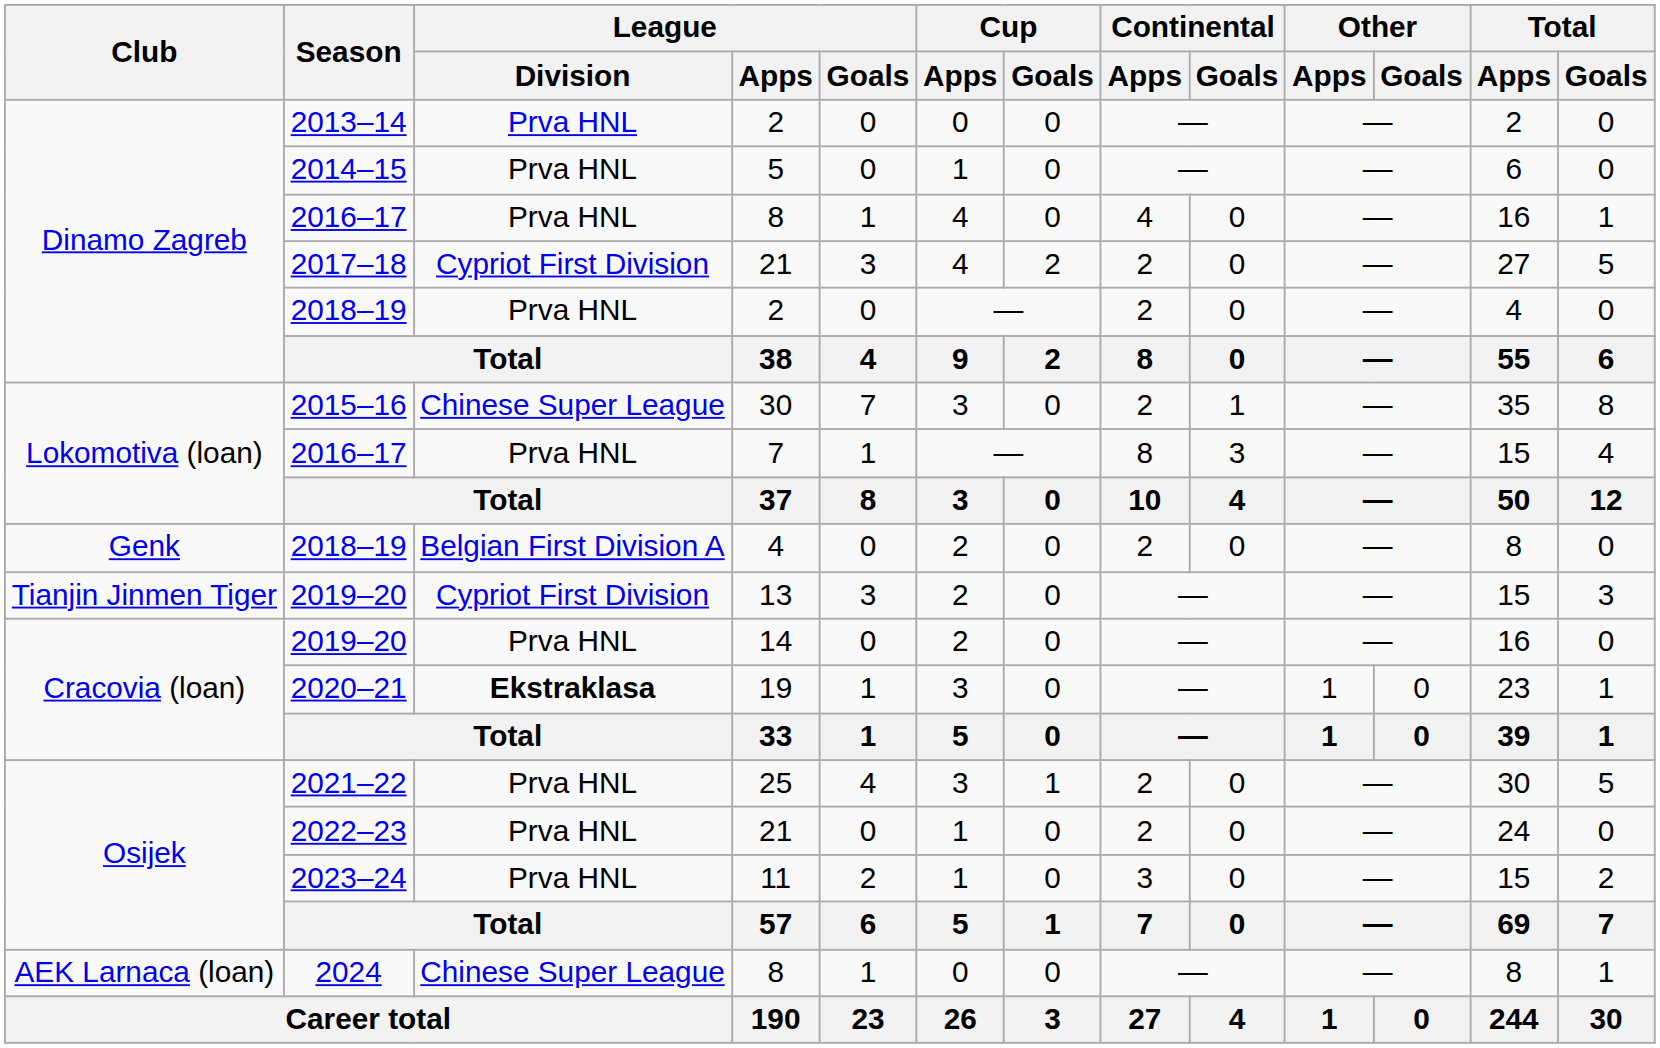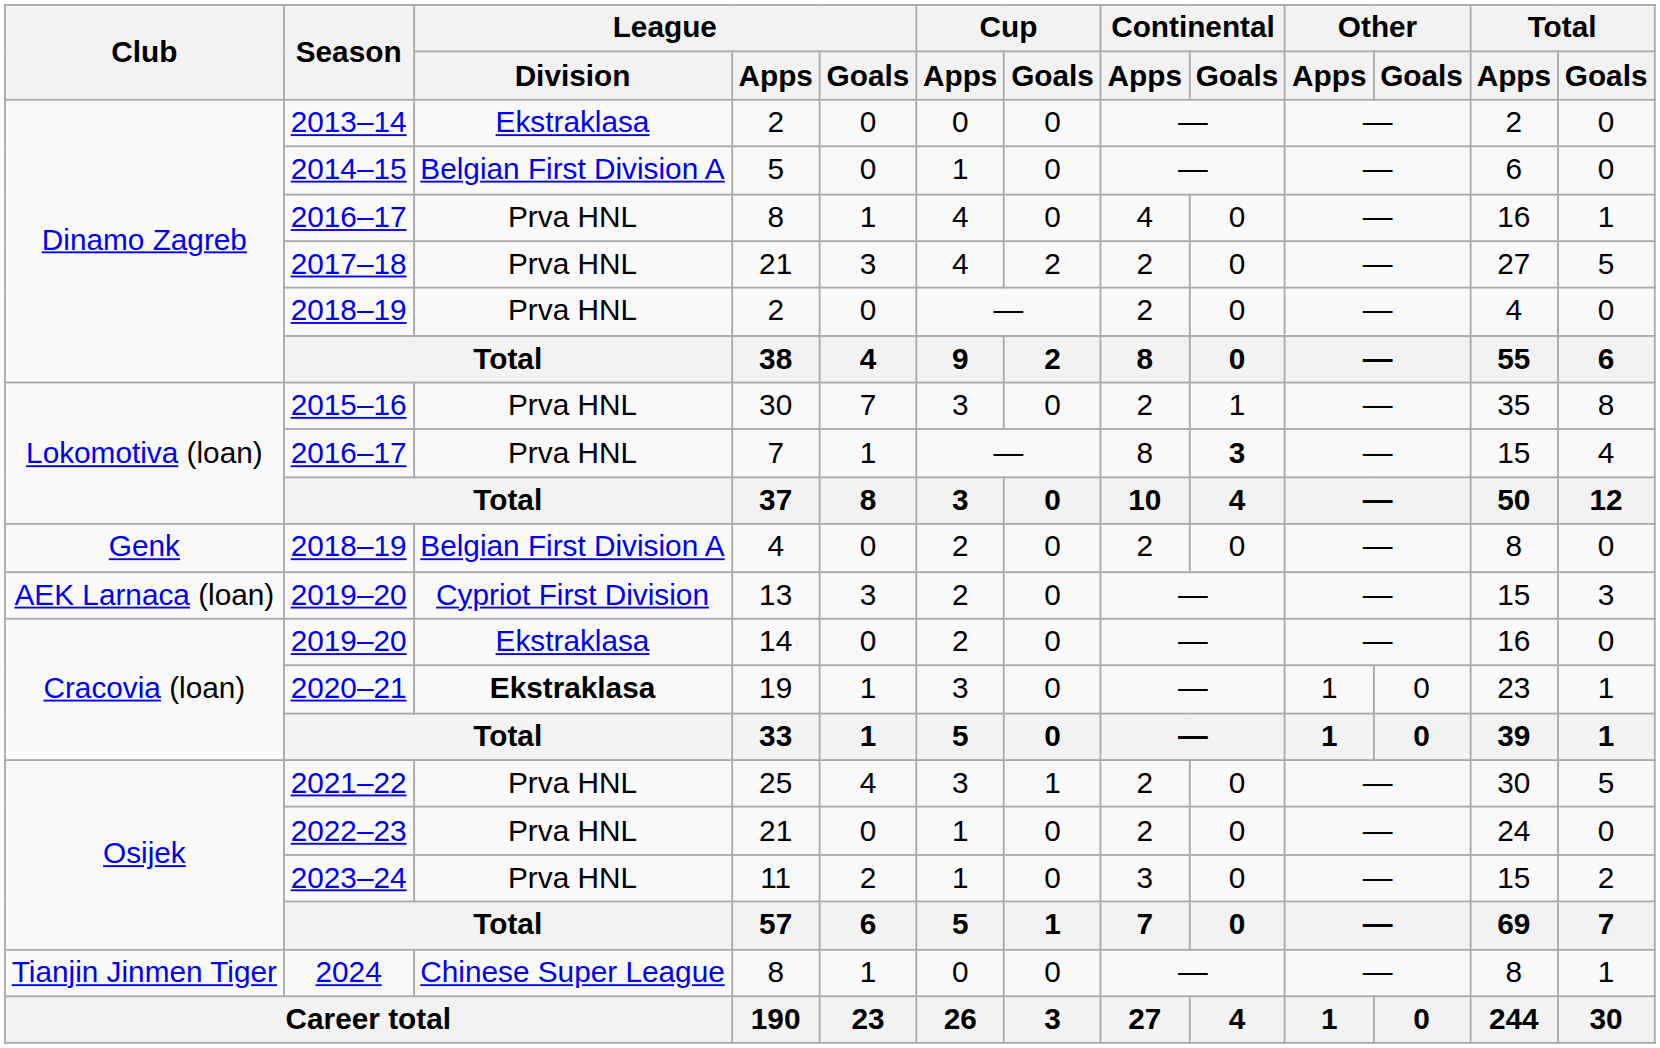 <table class="wikitable" style="text-align:center">
 <tr>
 <th rowspan="2">Club</th>
 <th rowspan="2">Season</th>
 <th colspan="3">League</th>
 <th colspan="2">Cup</th>
 <th colspan="2">Continental</th>
 <th colspan="2">Other</th>
 <th colspan="2">Total</th>
 </tr>
 <tr>
 <th>Division</th>
 <th>Apps</th>
 <th>Goals</th>
 <th>Apps</th>
 <th>Goals</th>
 <th>Apps</th>
 <th>Goals</th>
 <th>Apps</th>
 <th>Goals</th>
 <th>Apps</th>
 <th>Goals</th>
 </tr>
 <tr>
 <td rowspan="6"><a href='#'>Dinamo Zagreb</a></td>
 <td><a href='#'>2013–14</a></td>
-<td><a href='#'>Prva HNL</a></td>
+<td><a href='#'>Ekstraklasa</a></td>
 <td>2</td>
 <td>0</td>
 <td>0</td>
 <td>0</td>
 <td colspan="2">—</td>
 <td colspan="2">—</td>
 <td>2</td>
 <td>0</td>
 </tr>
 <tr>
 <td><a href='#'>2014–15</a></td>
-<td>Prva HNL</td>
+<td><a href='#'>Belgian First Division A</a></td>
 <td>5</td>
 <td>0</td>
 <td>1</td>
 <td>0</td>
 <td colspan="2">—</td>
 <td colspan="2">—</td>
 <td>6</td>
 <td>0</td>
 </tr>
 <tr>
 <td><a href='#'>2016–17</a></td>
 <td>Prva HNL</td>
 <td>8</td>
 <td>1</td>
 <td>4</td>
 <td>0</td>
 <td>4</td>
 <td>0</td>
 <td colspan="2">—</td>
 <td>16</td>
 <td>1</td>
 </tr>
 <tr>
 <td><a href='#'>2017–18</a></td>
-<td><a href='#'>Cypriot First Division</a></td>
+<td>Prva HNL</td>
 <td>21</td>
 <td>3</td>
 <td>4</td>
 <td>2</td>
 <td>2</td>
 <td>0</td>
 <td colspan="2">—</td>
 <td>27</td>
 <td>5</td>
 </tr>
 <tr>
 <td><a href='#'>2018–19</a></td>
 <td>Prva HNL</td>
 <td>2</td>
 <td>0</td>
 <td colspan="2">—</td>
 <td>2</td>
 <td>0</td>
 <td colspan="2">—</td>
 <td>4</td>
 <td>0</td>
 </tr>
 <tr>
 <th colspan="2">Total</th>
 <th>38</th>
 <th>4</th>
 <th>9</th>
 <th>2</th>
 <th>8</th>
 <th>0</th>
 <th colspan="2">—</th>
 <th>55</th>
 <th>6</th>
 </tr>
 <tr>
 <td rowspan="3"><a href='#'>Lokomotiva</a> (loan)</td>
 <td><a href='#'>2015–16</a></td>
-<td><a href='#'>Chinese Super League</a></td>
+<td>Prva HNL</td>
 <td>30</td>
 <td>7</td>
 <td>3</td>
 <td>0</td>
 <td>2</td>
 <td>1</td>
 <td colspan="2">—</td>
 <td>35</td>
 <td>8</td>
 </tr>
 <tr>
 <td><a href='#'>2016–17</a></td>
 <td>Prva HNL</td>
 <td>7</td>
 <td>1</td>
 <td colspan="2">—</td>
 <td>8</td>
-<td>3</td>
+<td><strong>3</strong></td>
 <td colspan="2">—</td>
 <td>15</td>
 <td>4</td>
 </tr>
 <tr>
 <th colspan="2">Total</th>
 <th>37</th>
 <th>8</th>
 <th>3</th>
 <th>0</th>
 <th>10</th>
 <th>4</th>
 <th colspan="2">—</th>
 <th>50</th>
 <th>12</th>
 </tr>
 <tr>
 <td><a href='#'>Genk</a></td>
 <td><a href='#'>2018–19</a></td>
 <td><a href='#'>Belgian First Division A</a></td>
 <td>4</td>
 <td>0</td>
 <td>2</td>
 <td>0</td>
 <td>2</td>
 <td>0</td>
 <td colspan="2">—</td>
 <td>8</td>
 <td>0</td>
 </tr>
 <tr>
-<td><a href='#'>Tianjin Jinmen Tiger</a></td>
+<td><a href='#'>AEK Larnaca</a> (loan)</td>
 <td><a href='#'>2019–20</a></td>
 <td><a href='#'>Cypriot First Division</a></td>
 <td>13</td>
 <td>3</td>
 <td>2</td>
 <td>0</td>
 <td colspan="2">—</td>
 <td colspan="2">—</td>
 <td>15</td>
 <td>3</td>
 </tr>
 <tr>
 <td rowspan="3"><a href='#'>Cracovia</a> (loan)</td>
 <td><a href='#'>2019–20</a></td>
-<td>Prva HNL</td>
+<td><a href='#'>Ekstraklasa</a></td>
 <td>14</td>
 <td>0</td>
 <td>2</td>
 <td>0</td>
 <td colspan="2">—</td>
 <td colspan="2">—</td>
 <td>16</td>
 <td>0</td>
 </tr>
 <tr>
 <td><a href='#'>2020–21</a></td>
 <td><strong>Ekstraklasa</strong></td>
 <td>19</td>
 <td>1</td>
 <td>3</td>
 <td>0</td>
 <td colspan="2">—</td>
 <td>1</td>
 <td>0</td>
 <td>23</td>
 <td>1</td>
 </tr>
 <tr>
 <th colspan="2">Total</th>
 <th>33</th>
 <th>1</th>
 <th>5</th>
 <th>0</th>
 <th colspan="2">—</th>
 <th>1</th>
 <th>0</th>
 <th>39</th>
 <th>1</th>
 </tr>
 <tr>
 <td rowspan="4"><a href='#'>Osijek</a></td>
 <td><a href='#'>2021–22</a></td>
 <td>Prva HNL</td>
 <td>25</td>
 <td>4</td>
 <td>3</td>
 <td>1</td>
 <td>2</td>
 <td>0</td>
 <td colspan="2">—</td>
 <td>30</td>
 <td>5</td>
 </tr>
 <tr>
 <td><a href='#'>2022–23</a></td>
 <td>Prva HNL</td>
 <td>21</td>
 <td>0</td>
 <td>1</td>
 <td>0</td>
 <td>2</td>
 <td>0</td>
 <td colspan="2">—</td>
 <td>24</td>
 <td>0</td>
 </tr>
 <tr>
 <td><a href='#'>2023–24</a></td>
 <td>Prva HNL</td>
 <td>11</td>
 <td>2</td>
 <td>1</td>
 <td>0</td>
 <td>3</td>
 <td>0</td>
 <td colspan="2">—</td>
 <td>15</td>
 <td>2</td>
 </tr>
 <tr>
 <th colspan="2">Total</th>
 <th>57</th>
 <th>6</th>
 <th>5</th>
 <th>1</th>
 <th>7</th>
 <th>0</th>
 <th colspan="2">—</th>
 <th>69</th>
 <th>7</th>
 </tr>
 <tr>
-<td><a href='#'>AEK Larnaca</a> (loan)</td>
+<td><a href='#'>Tianjin Jinmen Tiger</a></td>
 <td><a href='#'>2024</a></td>
 <td><a href='#'>Chinese Super League</a></td>
 <td>8</td>
 <td>1</td>
 <td>0</td>
 <td>0</td>
 <td colspan="2">—</td>
 <td colspan="2">—</td>
 <td>8</td>
 <td>1</td>
 </tr>
 <tr>
 <th colspan="3">Career total</th>
 <th>190</th>
 <th>23</th>
 <th>26</th>
 <th>3</th>
 <th>27</th>
 <th>4</th>
 <th>1</th>
 <th>0</th>
 <th>244</th>
 <th>30</th>
 </tr>
 </table>
